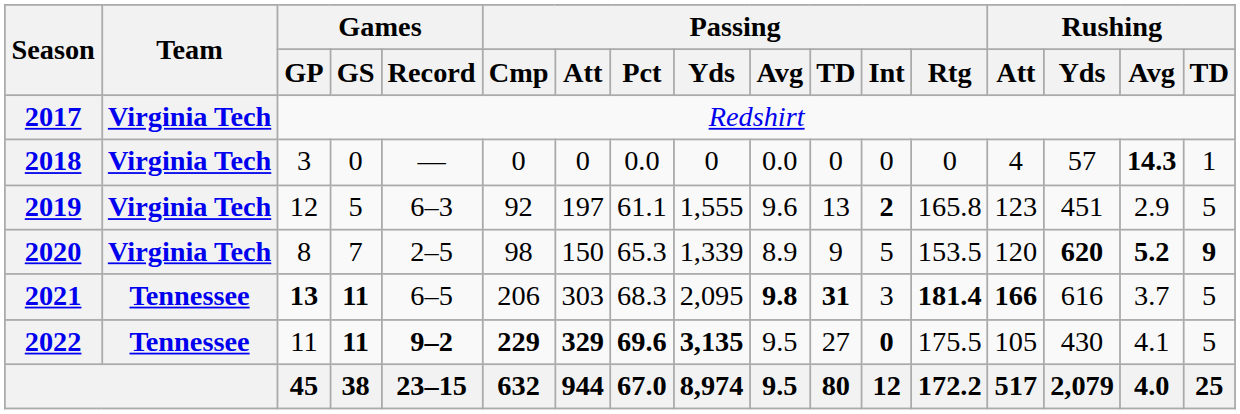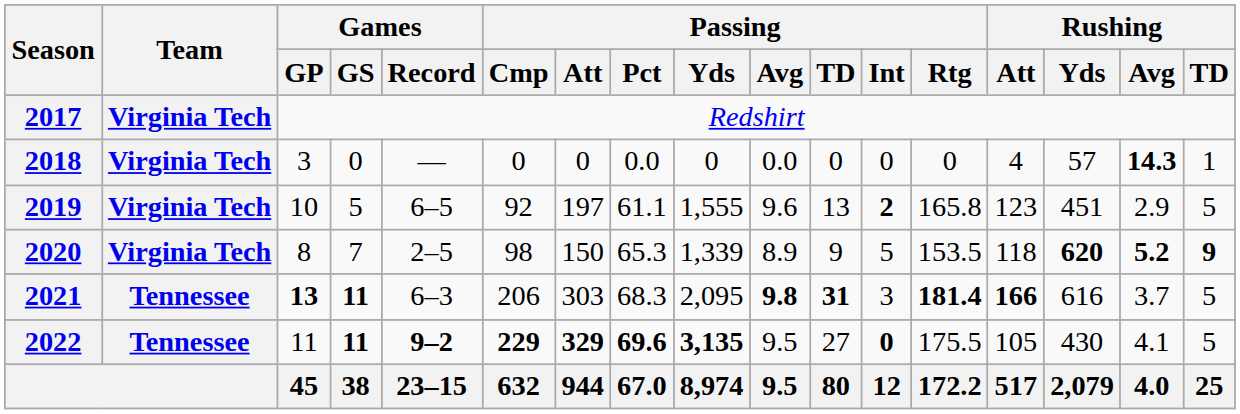 <table class=wikitable style="text-align:center;">
 <tr>
 <th rowspan="2">Season</th>
 <th rowspan="2">Team</th>
 <th colspan="3">Games</th>
 <th colspan="8">Passing</th>
 <th colspan="5">Rushing</th>
 </tr>
 <tr>
 <th>GP</th>
 <th>GS</th>
 <th>Record</th>
 <th>Cmp</th>
 <th>Att</th>
 <th>Pct</th>
 <th>Yds</th>
 <th>Avg</th>
 <th>TD</th>
 <th>Int</th>
 <th>Rtg</th>
 <th>Att</th>
 <th>Yds</th>
 <th>Avg</th>
 <th>TD</th>
 </tr>
 <tr>
 <th><a href='#'>2017</a></th>
 <th><a href='#'>Virginia Tech</a></th>
 <td colspan="15"> <em><a href='#'>Redshirt</a></em></td>
 </tr>
 <tr>
 <th><a href='#'>2018</a></th>
 <th><a href='#'>Virginia Tech</a></th>
 <td>3</td>
 <td>0</td>
 <td>—</td>
 <td>0</td>
 <td>0</td>
 <td>0.0</td>
 <td>0</td>
 <td>0.0</td>
 <td>0</td>
 <td>0</td>
 <td>0</td>
 <td>4</td>
 <td>57</td>
 <td><strong>14.3</strong></td>
 <td>1</td>
 </tr>
 <tr>
 <th><a href='#'>2019</a></th>
 <th><a href='#'>Virginia Tech</a></th>
-<td>12</td>
+<td>10</td>
 <td>5</td>
-<td>6–3</td>
+<td>6–5</td>
 <td>92</td>
 <td>197</td>
 <td>61.1</td>
 <td>1,555</td>
 <td>9.6</td>
 <td>13</td>
 <td><strong>2</strong></td>
 <td>165.8</td>
 <td>123</td>
 <td>451</td>
 <td>2.9</td>
 <td>5</td>
 </tr>
 <tr>
 <th><a href='#'>2020</a></th>
 <th><a href='#'>Virginia Tech</a></th>
 <td>8</td>
 <td>7</td>
 <td>2–5</td>
 <td>98</td>
 <td>150</td>
 <td>65.3</td>
 <td>1,339</td>
 <td>8.9</td>
 <td>9</td>
 <td>5</td>
 <td>153.5</td>
-<td>120</td>
+<td>118</td>
 <td><strong>620</strong></td>
 <td><strong>5.2</strong></td>
 <td><strong>9</strong></td>
 </tr>
 <tr>
 <th><a href='#'>2021</a></th>
 <th><a href='#'>Tennessee</a></th>
 <td><strong>13</strong></td>
 <td><strong>11</strong></td>
-<td>6–5</td>
+<td>6–3</td>
 <td>206</td>
 <td>303</td>
 <td>68.3</td>
 <td>2,095</td>
 <td><strong>9.8</strong></td>
 <td><strong>31</strong></td>
 <td>3</td>
 <td><strong>181.4</strong></td>
 <td><strong>166</strong></td>
 <td>616</td>
 <td>3.7</td>
 <td>5</td>
 </tr>
 <tr>
 <th><a href='#'>2022</a></th>
 <th><a href='#'>Tennessee</a></th>
 <td>11</td>
 <td><strong>11</strong></td>
 <td><strong>9–2</strong></td>
 <td><strong>229</strong></td>
 <td><strong>329</strong></td>
 <td><strong>69.6</strong></td>
 <td><strong>3,135</strong></td>
 <td>9.5</td>
 <td>27</td>
 <td><strong>0</strong></td>
 <td>175.5</td>
 <td>105</td>
 <td>430</td>
 <td>4.1</td>
 <td>5</td>
 </tr>
 <tr>
 <th colspan="2"></th>
 <th>45</th>
 <th>38</th>
 <th>23–15</th>
 <th>632</th>
 <th>944</th>
 <th>67.0</th>
 <th>8,974</th>
 <th>9.5</th>
 <th>80</th>
 <th>12</th>
 <th>172.2</th>
 <th>517</th>
 <th>2,079</th>
 <th>4.0</th>
 <th>25</th>
 </tr>
 </table>
